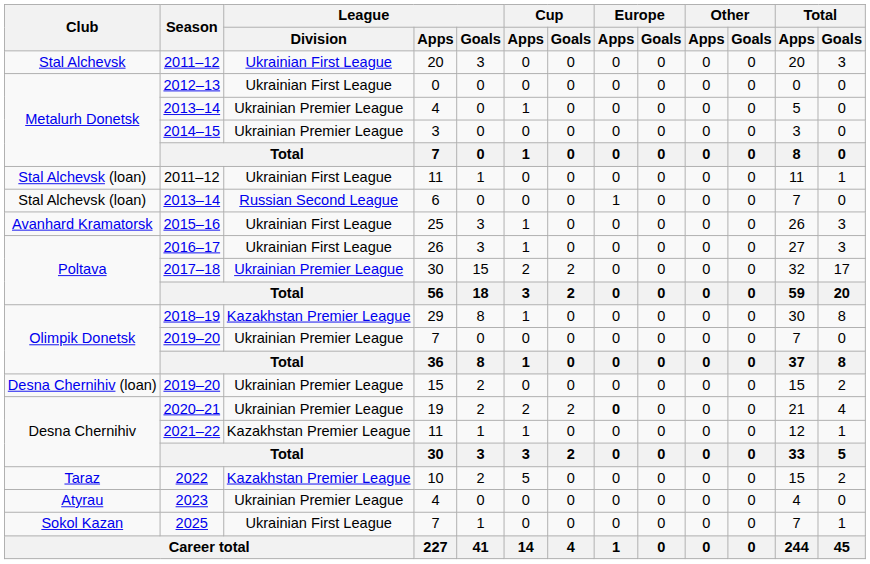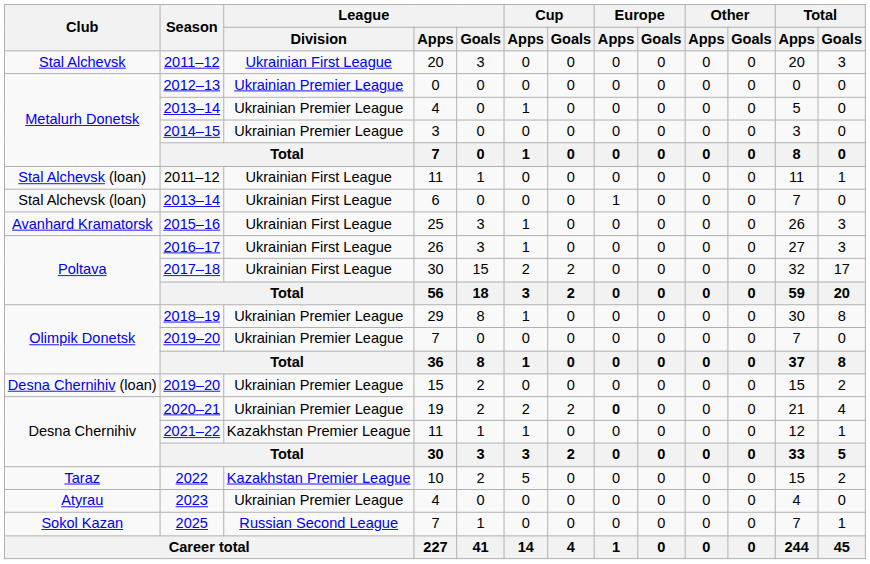 <table class="wikitable" style="text-align:center">
 <tr>
 <th rowspan="2">Club</th>
 <th rowspan="2">Season</th>
 <th colspan="3">League</th>
 <th colspan="2">Cup</th>
 <th colspan="2">Europe</th>
 <th colspan="2">Other</th>
 <th colspan="2">Total</th>
 </tr>
 <tr>
 <th>Division</th>
 <th>Apps</th>
 <th>Goals</th>
 <th>Apps</th>
 <th>Goals</th>
 <th>Apps</th>
 <th>Goals</th>
 <th>Apps</th>
 <th>Goals</th>
 <th>Apps</th>
 <th>Goals</th>
 </tr>
 <tr>
 <td><a href='#'>Stal Alchevsk</a></td>
 <td><a href='#'>2011–12</a></td>
 <td><a href='#'>Ukrainian First League</a></td>
 <td>20</td>
 <td>3</td>
 <td>0</td>
 <td>0</td>
 <td>0</td>
 <td>0</td>
 <td>0</td>
 <td>0</td>
 <td>20</td>
 <td>3</td>
 </tr>
 <tr>
 <td rowspan="4"><a href='#'>Metalurh Donetsk</a></td>
 <td><a href='#'>2012–13</a></td>
-<td>Ukrainian First League</td>
+<td><a href='#'>Ukrainian Premier League</a></td>
 <td>0</td>
 <td>0</td>
 <td>0</td>
 <td>0</td>
 <td>0</td>
 <td>0</td>
 <td>0</td>
 <td>0</td>
 <td>0</td>
 <td>0</td>
 </tr>
 <tr>
 <td><a href='#'>2013–14</a></td>
 <td>Ukrainian Premier League</td>
 <td>4</td>
 <td>0</td>
 <td>1</td>
 <td>0</td>
 <td>0</td>
 <td>0</td>
 <td>0</td>
 <td>0</td>
 <td>5</td>
 <td>0</td>
 </tr>
 <tr>
 <td><a href='#'>2014–15</a></td>
 <td>Ukrainian Premier League</td>
 <td>3</td>
 <td>0</td>
 <td>0</td>
 <td>0</td>
 <td>0</td>
 <td>0</td>
 <td>0</td>
 <td>0</td>
 <td>3</td>
 <td>0</td>
 </tr>
 <tr>
 <th colspan="2">Total</th>
 <th>7</th>
 <th>0</th>
 <th>1</th>
 <th>0</th>
 <th>0</th>
 <th>0</th>
 <th>0</th>
 <th>0</th>
 <th>8</th>
 <th>0</th>
 </tr>
 <tr>
 <td><a href='#'>Stal Alchevsk</a> (loan)</td>
 <td>2011–12</td>
 <td>Ukrainian First League</td>
 <td>11</td>
 <td>1</td>
 <td>0</td>
 <td>0</td>
 <td>0</td>
 <td>0</td>
 <td>0</td>
 <td>0</td>
 <td>11</td>
 <td>1</td>
 </tr>
 <tr>
 <td>Stal Alchevsk (loan)</td>
 <td><a href='#'>2013–14</a></td>
-<td><a href='#'>Russian Second League</a></td>
+<td>Ukrainian First League</td>
 <td>6</td>
 <td>0</td>
 <td>0</td>
 <td>0</td>
 <td>1</td>
 <td>0</td>
 <td>0</td>
 <td>0</td>
 <td>7</td>
 <td>0</td>
 </tr>
 <tr>
 <td><a href='#'>Avanhard Kramatorsk</a></td>
 <td><a href='#'>2015–16</a></td>
 <td>Ukrainian First League</td>
 <td>25</td>
 <td>3</td>
 <td>1</td>
 <td>0</td>
 <td>0</td>
 <td>0</td>
 <td>0</td>
 <td>0</td>
 <td>26</td>
 <td>3</td>
 </tr>
 <tr>
 <td rowspan="3"><a href='#'>Poltava</a></td>
 <td><a href='#'>2016–17</a></td>
 <td>Ukrainian First League</td>
 <td>26</td>
 <td>3</td>
 <td>1</td>
 <td>0</td>
 <td>0</td>
 <td>0</td>
 <td>0</td>
 <td>0</td>
 <td>27</td>
 <td>3</td>
 </tr>
 <tr>
 <td><a href='#'>2017–18</a></td>
-<td><a href='#'>Ukrainian Premier League</a></td>
+<td>Ukrainian First League</td>
 <td>30</td>
 <td>15</td>
 <td>2</td>
 <td>2</td>
 <td>0</td>
 <td>0</td>
 <td>0</td>
 <td>0</td>
 <td>32</td>
 <td>17</td>
 </tr>
 <tr>
 <th colspan="2">Total</th>
 <th>56</th>
 <th>18</th>
 <th>3</th>
 <th>2</th>
 <th>0</th>
 <th>0</th>
 <th>0</th>
 <th>0</th>
 <th>59</th>
 <th>20</th>
 </tr>
 <tr>
 <td rowspan="3"><a href='#'>Olimpik Donetsk</a></td>
 <td><a href='#'>2018–19</a></td>
-<td><a href='#'>Kazakhstan Premier League</a></td>
+<td>Ukrainian Premier League</td>
 <td>29</td>
 <td>8</td>
 <td>1</td>
 <td>0</td>
 <td>0</td>
 <td>0</td>
 <td>0</td>
 <td>0</td>
 <td>30</td>
 <td>8</td>
 </tr>
 <tr>
 <td><a href='#'>2019–20</a></td>
 <td>Ukrainian Premier League</td>
 <td>7</td>
 <td>0</td>
 <td>0</td>
 <td>0</td>
 <td>0</td>
 <td>0</td>
 <td>0</td>
 <td>0</td>
 <td>7</td>
 <td>0</td>
 </tr>
 <tr>
 <th colspan="2">Total</th>
 <th>36</th>
 <th>8</th>
 <th>1</th>
 <th>0</th>
 <th>0</th>
 <th>0</th>
 <th>0</th>
 <th>0</th>
 <th>37</th>
 <th>8</th>
 </tr>
 <tr>
 <td><a href='#'>Desna Chernihiv</a> (loan)</td>
 <td><a href='#'>2019–20</a></td>
 <td>Ukrainian Premier League</td>
 <td>15</td>
 <td>2</td>
 <td>0</td>
 <td>0</td>
 <td>0</td>
 <td>0</td>
 <td>0</td>
 <td>0</td>
 <td>15</td>
 <td>2</td>
 </tr>
 <tr>
 <td rowspan="3">Desna Chernihiv</td>
 <td><a href='#'>2020–21</a></td>
 <td>Ukrainian Premier League</td>
 <td>19</td>
 <td>2</td>
 <td>2</td>
 <td>2</td>
 <td><strong>0</strong></td>
 <td>0</td>
 <td>0</td>
 <td>0</td>
 <td>21</td>
 <td>4</td>
 </tr>
 <tr>
 <td><a href='#'>2021–22</a></td>
 <td>Kazakhstan Premier League</td>
 <td>11</td>
 <td>1</td>
 <td>1</td>
 <td>0</td>
 <td>0</td>
 <td>0</td>
 <td>0</td>
 <td>0</td>
 <td>12</td>
 <td>1</td>
 </tr>
 <tr>
 <th colspan="2">Total</th>
 <th>30</th>
 <th>3</th>
 <th>3</th>
 <th>2</th>
 <th>0</th>
 <th>0</th>
 <th>0</th>
 <th>0</th>
 <th>33</th>
 <th>5</th>
 </tr>
 <tr>
 <td rowspan="1"><a href='#'>Taraz</a></td>
 <td><a href='#'>2022</a></td>
 <td><a href='#'>Kazakhstan Premier League</a></td>
 <td>10</td>
 <td>2</td>
 <td>5</td>
 <td>0</td>
 <td>0</td>
 <td>0</td>
 <td>0</td>
 <td>0</td>
 <td>15</td>
 <td>2</td>
 </tr>
 <tr>
 <td rowspan="1"><a href='#'>Atyrau</a></td>
 <td><a href='#'>2023</a></td>
 <td>Ukrainian Premier League</td>
 <td>4</td>
 <td>0</td>
 <td>0</td>
 <td>0</td>
 <td>0</td>
 <td>0</td>
 <td>0</td>
 <td>0</td>
 <td>4</td>
 <td>0</td>
 </tr>
 <tr>
 <td rowspan="1"><a href='#'>Sokol Kazan</a></td>
 <td><a href='#'>2025</a></td>
-<td>Ukrainian First League</td>
+<td><a href='#'>Russian Second League</a></td>
 <td>7</td>
 <td>1</td>
 <td>0</td>
 <td>0</td>
 <td>0</td>
 <td>0</td>
 <td>0</td>
 <td>0</td>
 <td>7</td>
 <td>1</td>
 </tr>
 <tr>
 <th colspan="3">Career total</th>
 <th>227</th>
 <th>41</th>
 <th>14</th>
 <th>4</th>
 <th>1</th>
 <th>0</th>
 <th>0</th>
 <th>0</th>
 <th>244</th>
 <th>45</th>
 </tr>
 </table>
